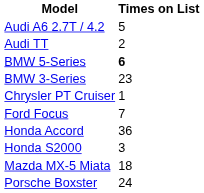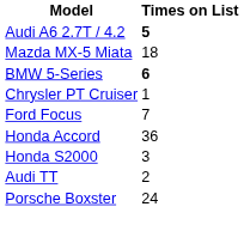 <table>
 <tr>
 <th>Model</th>
 <th>Times on List</th>
 </tr>
 <tr>
 <td><a href='#'>Audi A6 2.7T / 4.2</a></td>
-<td>5</td>
+<td><strong>5</strong></td>
 </tr>
 <tr>
-<td><a href='#'>Audi TT</a></td>
-<td>2</td>
+<td><a href='#'>Mazda MX-5 Miata</a></td>
+<td>18</td>
 </tr>
 <tr>
 <td><a href='#'>BMW 5-Series</a></td>
 <td><strong>6</strong></td>
-</tr>
-<tr>
-<td><a href='#'>BMW 3-Series</a></td>
-<td>23</td>
 </tr>
 <tr>
 <td><a href='#'>Chrysler PT Cruiser</a></td>
 <td>1</td>
 </tr>
 <tr>
 <td><a href='#'>Ford Focus</a></td>
 <td>7</td>
 </tr>
 <tr>
 <td><a href='#'>Honda Accord</a></td>
 <td>36</td>
 </tr>
 <tr>
 <td><a href='#'>Honda S2000</a></td>
 <td>3</td>
 </tr>
 <tr>
-<td><a href='#'>Mazda MX-5 Miata</a></td>
-<td>18</td>
+<td><a href='#'>Audi TT</a></td>
+<td>2</td>
 </tr>
 <tr>
 <td><a href='#'>Porsche Boxster</a></td>
 <td>24</td>
 </tr>
 </table>
